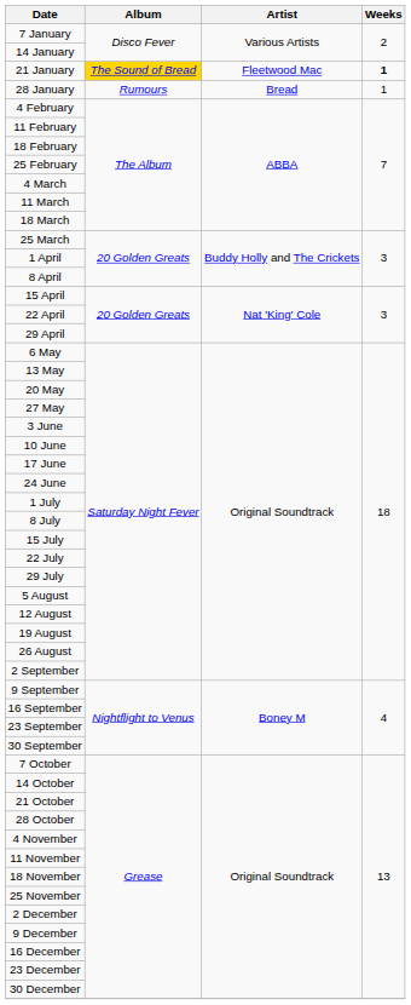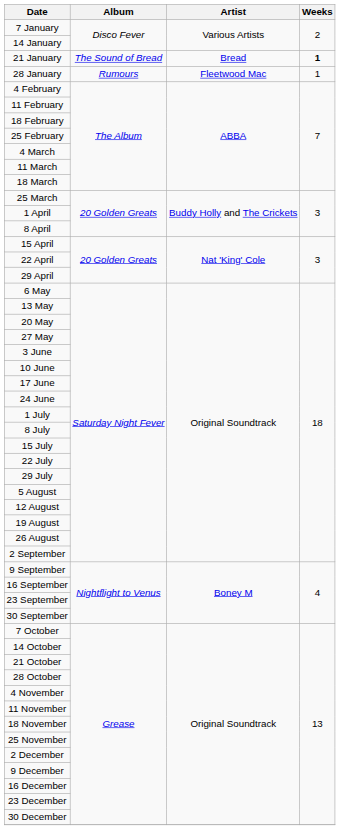 <table class="wikitable" style="text-align:center">
 <tr>
 <th>Date</th>
 <th>Album</th>
 <th>Artist</th>
 <th>Weeks</th>
 </tr>
 <tr>
 <td>7 January</td>
 <td align="center" rowspan=2><em>Disco Fever</em></td>
 <td align="center" rowspan=2>Various Artists</td>
 <td align="center" rowspan=2>2</td>
 </tr>
 <tr>
 <td>14 January</td>
 </tr>
 <tr>
 <td>21 January</td>
-<td align="center" rowspan=1 style="background: gold;"><em><a href='#'>The Sound of Bread</a></em></td>
-<td align="center" rowspan=1><a href='#'>Fleetwood Mac</a></td>
+<td align="center" rowspan=1><em><a href='#'>The Sound of Bread</a></em></td>
+<td align="center" rowspan=1><a href='#'>Bread</a></td>
 <td align="center" rowspan=1><strong>1</strong></td>
 </tr>
 <tr>
 <td>28 January</td>
 <td align="center" rowspan=1><a href='#'><em>Rumours</em></a></td>
-<td align="center" rowspan=1><a href='#'>Bread</a></td>
+<td align="center" rowspan=1><a href='#'>Fleetwood Mac</a></td>
 <td align="center" rowspan=1>1</td>
 </tr>
 <tr>
 <td>4 February</td>
 <td align="center" rowspan=7><a href='#'><em>The Album</em></a></td>
 <td align="center" rowspan=7><a href='#'>ABBA</a></td>
 <td align="center" rowspan=7>7</td>
 </tr>
 <tr>
 <td>11 February</td>
 </tr>
 <tr>
 <td>18 February</td>
 </tr>
 <tr>
 <td>25 February</td>
 </tr>
 <tr>
 <td>4 March</td>
 </tr>
 <tr>
 <td>11 March</td>
 </tr>
 <tr>
 <td>18 March</td>
 </tr>
 <tr>
 <td>25 March</td>
 <td align="center" rowspan=3><em><a href='#'>20 Golden Greats</a></em></td>
 <td align="center" rowspan=3><a href='#'>Buddy Holly</a> and <a href='#'>The Crickets</a></td>
 <td align="center" rowspan=3>3</td>
 </tr>
 <tr>
 <td>1 April</td>
 </tr>
 <tr>
 <td>8 April</td>
 </tr>
 <tr>
 <td>15 April</td>
 <td align="center" rowspan=3><a href='#'><em>20 Golden Greats</em></a></td>
 <td align="center" rowspan=3><a href='#'>Nat 'King' Cole</a></td>
 <td align="center" rowspan=3>3</td>
 </tr>
 <tr>
 <td>22 April</td>
 </tr>
 <tr>
 <td>29 April</td>
 </tr>
 <tr>
 <td>6 May</td>
 <td align="center" rowspan=18><a href='#'><em>Saturday Night Fever</em></a></td>
 <td align="center" rowspan=18>Original Soundtrack</td>
 <td align="center" rowspan=18>18</td>
 </tr>
 <tr>
 <td>13 May</td>
 </tr>
 <tr>
 <td>20 May</td>
 </tr>
 <tr>
 <td>27 May</td>
 </tr>
 <tr>
 <td>3 June</td>
 </tr>
 <tr>
 <td>10 June</td>
 </tr>
 <tr>
 <td>17 June</td>
 </tr>
 <tr>
 <td>24 June</td>
 </tr>
 <tr>
 <td>1 July</td>
 </tr>
 <tr>
 <td>8 July</td>
 </tr>
 <tr>
 <td>15 July</td>
 </tr>
 <tr>
 <td>22 July</td>
 </tr>
 <tr>
 <td>29 July</td>
 </tr>
 <tr>
 <td>5 August</td>
 </tr>
 <tr>
 <td>12 August</td>
 </tr>
 <tr>
 <td>19 August</td>
 </tr>
 <tr>
 <td>26 August</td>
 </tr>
 <tr>
 <td>2 September</td>
 </tr>
 <tr>
 <td>9 September</td>
 <td align="center" rowspan=4><em><a href='#'>Nightflight to Venus</a></em></td>
 <td align="center" rowspan=4><a href='#'>Boney M</a></td>
 <td align="center" rowspan=4>4</td>
 </tr>
 <tr>
 <td>16 September</td>
 </tr>
 <tr>
 <td>23 September</td>
 </tr>
 <tr>
 <td>30 September</td>
 </tr>
 <tr>
 <td>7 October</td>
 <td align="center" rowspan=13><a href='#'><em>Grease</em></a></td>
 <td align="center" rowspan=13>Original Soundtrack</td>
 <td align="center" rowspan=13>13</td>
 </tr>
 <tr>
 <td>14 October</td>
 </tr>
 <tr>
 <td>21 October</td>
 </tr>
 <tr>
 <td>28 October</td>
 </tr>
 <tr>
 <td>4 November</td>
 </tr>
 <tr>
 <td>11 November</td>
 </tr>
 <tr>
 <td>18 November</td>
 </tr>
 <tr>
 <td>25 November</td>
 </tr>
 <tr>
 <td>2 December</td>
 </tr>
 <tr>
 <td>9 December</td>
 </tr>
 <tr>
 <td>16 December</td>
 </tr>
 <tr>
 <td>23 December</td>
 </tr>
 <tr>
 <td>30 December</td>
 </tr>
 <tr>
 </tr>
 </table>
